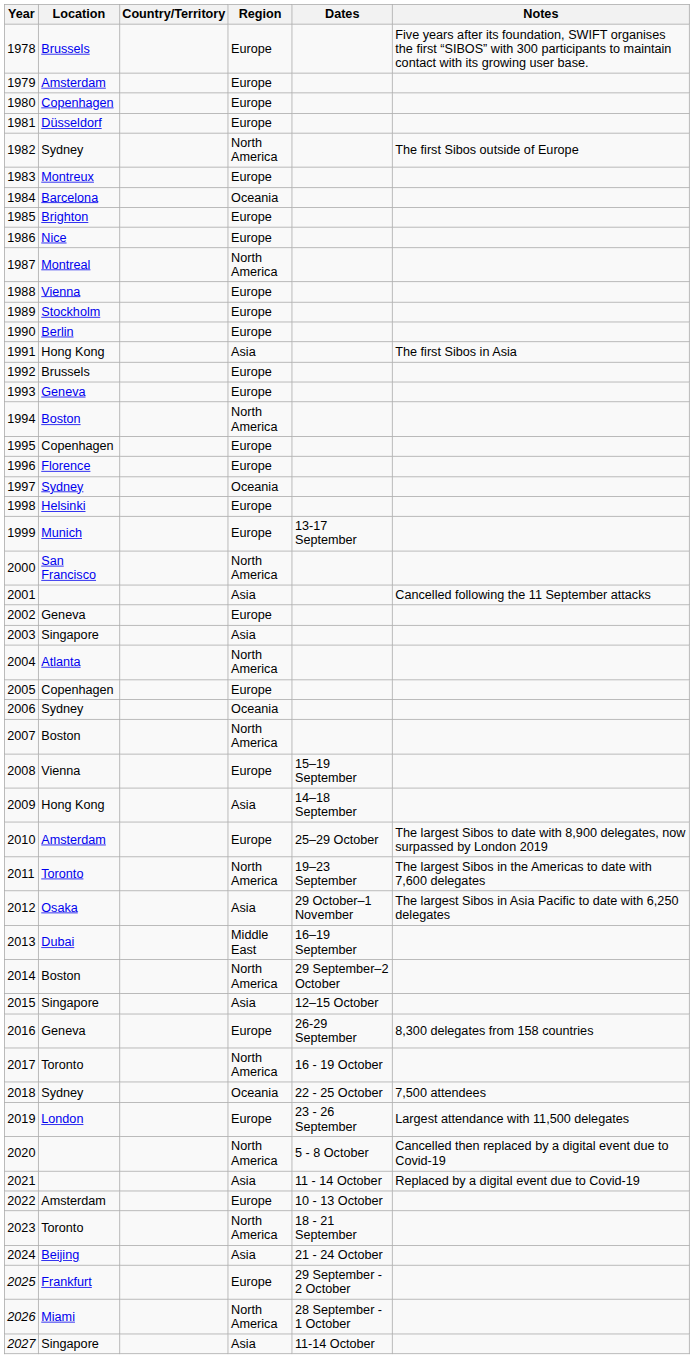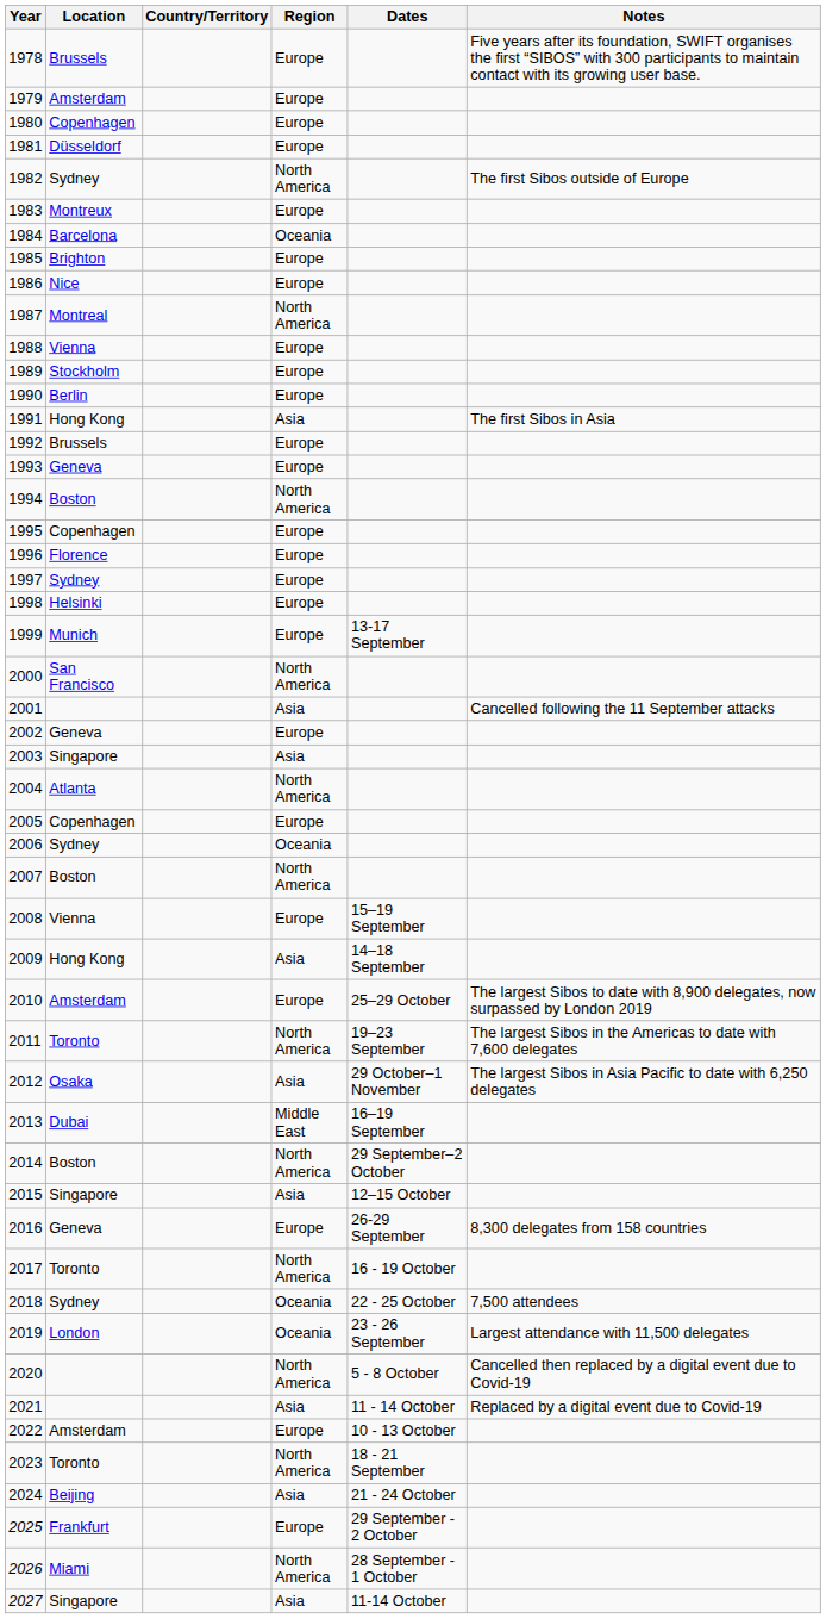 <table class="wikitable sortable">
 <tr>
 <th>Year</th>
 <th>Location</th>
 <th>Country/Territory</th>
 <th>Region</th>
 <th>Dates</th>
 <th>Notes</th>
 </tr>
 <tr>
 <td>1978</td>
 <td><a href='#'>Brussels</a></td>
 <td></td>
 <td>Europe</td>
 <td></td>
 <td>Five years after its foundation, SWIFT organises the first “SIBOS” with 300 participants to maintain contact with its growing user base.</td>
 </tr>
 <tr>
 <td>1979</td>
 <td><a href='#'>Amsterdam</a></td>
 <td></td>
 <td>Europe</td>
 <td></td>
 <td></td>
 </tr>
 <tr>
 <td>1980</td>
 <td><a href='#'>Copenhagen</a></td>
 <td></td>
 <td>Europe</td>
 <td></td>
 <td></td>
 </tr>
 <tr>
 <td>1981</td>
 <td><a href='#'>Düsseldorf</a></td>
 <td></td>
 <td>Europe</td>
 <td></td>
 <td></td>
 </tr>
 <tr>
 <td>1982</td>
 <td>Sydney</td>
 <td></td>
 <td>North America</td>
 <td></td>
 <td>The first Sibos outside of Europe</td>
 </tr>
 <tr>
 <td>1983</td>
 <td><a href='#'>Montreux</a></td>
 <td></td>
 <td>Europe</td>
 <td></td>
 <td></td>
 </tr>
 <tr>
 <td>1984</td>
 <td><a href='#'>Barcelona</a></td>
 <td></td>
 <td>Oceania</td>
 <td></td>
 <td></td>
 </tr>
 <tr>
 <td>1985</td>
 <td><a href='#'>Brighton</a></td>
 <td></td>
 <td>Europe</td>
 <td></td>
 <td></td>
 </tr>
 <tr>
 <td>1986</td>
 <td><a href='#'>Nice</a></td>
 <td></td>
 <td>Europe</td>
 <td></td>
 <td></td>
 </tr>
 <tr>
 <td>1987</td>
 <td><a href='#'>Montreal</a></td>
 <td></td>
 <td>North America</td>
 <td></td>
 <td></td>
 </tr>
 <tr>
 <td>1988</td>
 <td><a href='#'>Vienna</a></td>
 <td></td>
 <td>Europe</td>
 <td></td>
 <td></td>
 </tr>
 <tr>
 <td>1989</td>
 <td><a href='#'>Stockholm</a></td>
 <td></td>
 <td>Europe</td>
 <td></td>
 <td></td>
 </tr>
 <tr>
 <td>1990</td>
 <td><a href='#'>Berlin</a></td>
 <td></td>
 <td>Europe</td>
 <td></td>
 <td></td>
 </tr>
 <tr>
 <td>1991</td>
 <td>Hong Kong</td>
 <td></td>
 <td>Asia</td>
 <td></td>
 <td>The first Sibos in Asia</td>
 </tr>
 <tr>
 <td>1992</td>
 <td>Brussels</td>
 <td></td>
 <td>Europe</td>
 <td></td>
 <td></td>
 </tr>
 <tr>
 <td>1993</td>
 <td><a href='#'>Geneva</a></td>
 <td></td>
 <td>Europe</td>
 <td></td>
 <td></td>
 </tr>
 <tr>
 <td>1994</td>
 <td><a href='#'>Boston</a></td>
 <td></td>
 <td>North America</td>
 <td></td>
 <td></td>
 </tr>
 <tr>
 <td>1995</td>
 <td>Copenhagen</td>
 <td></td>
 <td>Europe</td>
 <td></td>
 <td></td>
 </tr>
 <tr>
 <td>1996</td>
 <td><a href='#'>Florence</a></td>
 <td></td>
 <td>Europe</td>
 <td></td>
 <td></td>
 </tr>
 <tr>
 <td>1997</td>
 <td><a href='#'>Sydney</a></td>
 <td></td>
-<td>Oceania</td>
+<td>Europe</td>
 <td></td>
 <td></td>
 </tr>
 <tr>
 <td>1998</td>
 <td><a href='#'>Helsinki</a></td>
 <td></td>
 <td>Europe</td>
 <td></td>
 <td></td>
 </tr>
 <tr>
 <td>1999</td>
 <td><a href='#'>Munich</a></td>
 <td></td>
 <td>Europe</td>
 <td>13-17 September</td>
 <td></td>
 </tr>
 <tr>
 <td>2000</td>
 <td><a href='#'>San Francisco</a></td>
 <td></td>
 <td>North America</td>
 <td></td>
 <td></td>
 </tr>
 <tr>
 <td>2001</td>
 <td></td>
 <td></td>
 <td>Asia</td>
 <td></td>
 <td>Cancelled following the 11 September attacks</td>
 </tr>
 <tr>
 <td>2002</td>
 <td>Geneva</td>
 <td></td>
 <td>Europe</td>
 <td></td>
 <td></td>
 </tr>
 <tr>
 <td>2003</td>
 <td>Singapore</td>
 <td></td>
 <td>Asia</td>
 <td></td>
 <td></td>
 </tr>
 <tr>
 <td>2004</td>
 <td><a href='#'>Atlanta</a></td>
 <td></td>
 <td>North America</td>
 <td></td>
 <td></td>
 </tr>
 <tr>
 <td>2005</td>
 <td>Copenhagen</td>
 <td></td>
 <td>Europe</td>
 <td></td>
 <td></td>
 </tr>
 <tr>
 <td>2006</td>
 <td>Sydney</td>
 <td></td>
 <td>Oceania</td>
 <td></td>
 <td></td>
 </tr>
 <tr>
 <td>2007</td>
 <td>Boston</td>
 <td></td>
 <td>North America</td>
 <td></td>
 <td></td>
 </tr>
 <tr>
 <td>2008</td>
 <td>Vienna</td>
 <td></td>
 <td>Europe</td>
 <td>15–19 September</td>
 <td></td>
 </tr>
 <tr>
 <td>2009</td>
 <td>Hong Kong</td>
 <td></td>
 <td>Asia</td>
 <td>14–18 September</td>
 <td></td>
 </tr>
 <tr>
 <td>2010</td>
 <td><a href='#'>Amsterdam</a></td>
 <td></td>
 <td>Europe</td>
 <td>25–29 October</td>
 <td>The largest Sibos to date with 8,900 delegates, now surpassed by London 2019</td>
 </tr>
 <tr>
 <td>2011</td>
 <td><a href='#'>Toronto</a></td>
 <td></td>
 <td>North America</td>
 <td>19–23 September</td>
 <td>The largest Sibos in the Americas to date with 7,600 delegates</td>
 </tr>
 <tr>
 <td>2012</td>
 <td><a href='#'>Osaka</a></td>
 <td></td>
 <td>Asia</td>
 <td>29 October–1 November</td>
 <td>The largest Sibos in Asia Pacific to date with 6,250 delegates</td>
 </tr>
 <tr>
 <td>2013</td>
 <td><a href='#'>Dubai</a></td>
 <td></td>
 <td>Middle East</td>
 <td>16–19 September</td>
 <td></td>
 </tr>
 <tr>
 <td>2014</td>
 <td>Boston</td>
 <td></td>
 <td>North America</td>
 <td>29 September–2 October</td>
 <td></td>
 </tr>
 <tr>
 <td>2015</td>
 <td>Singapore</td>
 <td></td>
 <td>Asia</td>
 <td>12–15 October</td>
 <td></td>
 </tr>
 <tr>
 <td>2016</td>
 <td>Geneva</td>
 <td></td>
 <td>Europe</td>
 <td>26-29 September</td>
 <td>8,300 delegates from 158 countries</td>
 </tr>
 <tr>
 <td>2017</td>
 <td>Toronto</td>
 <td></td>
 <td>North America</td>
 <td>16 - 19 October</td>
 <td></td>
 </tr>
 <tr>
 <td>2018</td>
 <td>Sydney</td>
 <td></td>
 <td>Oceania</td>
 <td>22 - 25 October</td>
 <td>7,500 attendees</td>
 </tr>
 <tr>
 <td>2019</td>
 <td><a href='#'>London</a></td>
 <td></td>
-<td>Europe</td>
+<td>Oceania</td>
 <td>23 - 26 September</td>
 <td>Largest attendance with 11,500 delegates</td>
 </tr>
 <tr>
 <td>2020</td>
 <td></td>
 <td></td>
 <td>North America</td>
 <td>5 - 8 October</td>
 <td>Cancelled then replaced by a digital event due to Covid-19</td>
 </tr>
 <tr>
 <td>2021</td>
 <td></td>
 <td></td>
 <td>Asia</td>
 <td>11 - 14 October</td>
 <td>Replaced by a digital event due to Covid-19</td>
 </tr>
 <tr>
 <td>2022</td>
 <td>Amsterdam</td>
 <td></td>
 <td>Europe</td>
 <td>10 - 13 October</td>
 <td></td>
 </tr>
 <tr>
 <td>2023</td>
 <td>Toronto</td>
 <td></td>
 <td>North America</td>
 <td>18 - 21 September</td>
 <td></td>
 </tr>
 <tr>
 <td>2024</td>
 <td><a href='#'>Beijing</a></td>
 <td></td>
 <td>Asia</td>
 <td>21  - 24 October</td>
 <td></td>
 </tr>
 <tr>
 <td><em>2025</em></td>
 <td><a href='#'>Frankfurt</a></td>
 <td></td>
 <td>Europe</td>
 <td>29 September - 2 October</td>
 <td></td>
 </tr>
 <tr>
 <td><em>2026</em></td>
 <td><a href='#'>Miami</a></td>
 <td></td>
 <td>North America</td>
 <td>28 September - 1 October</td>
 <td></td>
 </tr>
 <tr>
 <td><em>2027</em></td>
 <td>Singapore</td>
 <td></td>
 <td>Asia</td>
 <td>11-14 October</td>
 <td></td>
 </tr>
 </table>
